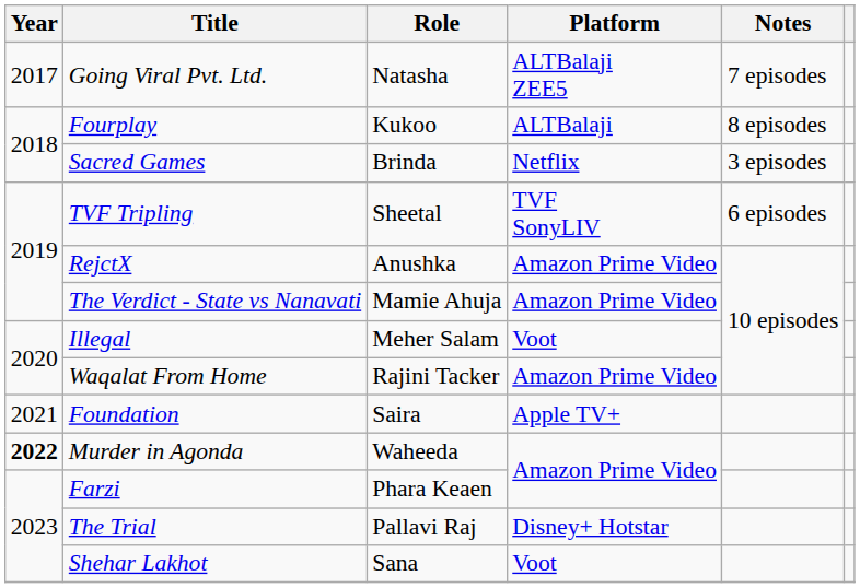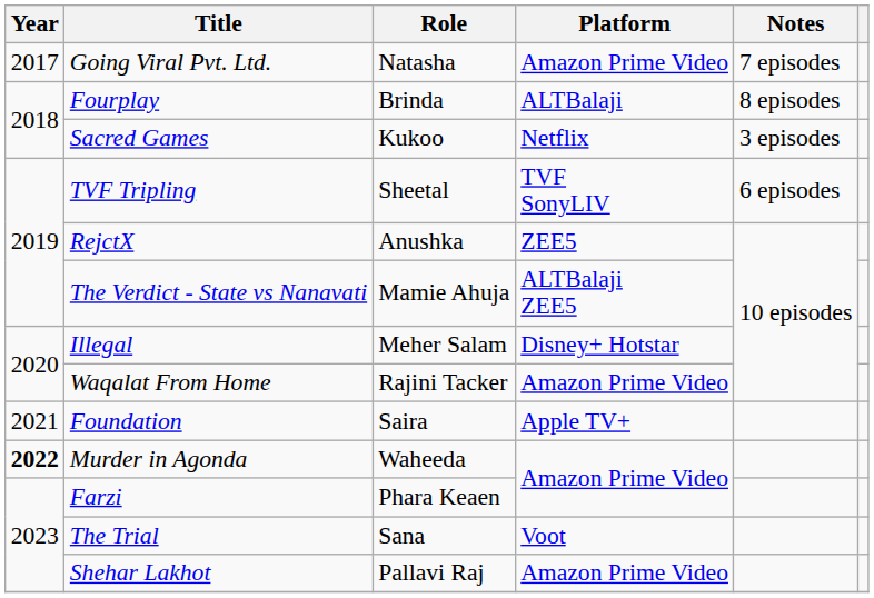 <table class="wikitable plainrowheaders sortable">
 <tr>
 <th scope="col">Year</th>
 <th scope="col">Title</th>
 <th scope="col">Role</th>
 <th scope="col">Platform</th>
 <th scope="col" class="unsortable">Notes</th>
 <th scope="col" class="unsortable"></th>
 </tr>
 <tr>
 <td>2017</td>
 <td><em>Going Viral Pvt. Ltd.</em></td>
 <td>Natasha</td>
-<td><a href='#'>ALTBalaji</a> <br><a href='#'>ZEE5</a></td>
+<td><a href='#'>Amazon Prime Video</a></td>
 <td>7 episodes</td>
 <td></td>
 </tr>
 <tr>
 <td rowspan="2">2018</td>
 <td><em><a href='#'>Fourplay</a></em></td>
-<td>Kukoo</td>
+<td>Brinda</td>
 <td><a href='#'>ALTBalaji</a></td>
 <td>8 episodes</td>
 <td></td>
 </tr>
 <tr>
 <td><em><a href='#'>Sacred Games</a></em></td>
-<td>Brinda</td>
+<td>Kukoo</td>
 <td><a href='#'>Netflix</a></td>
 <td>3 episodes</td>
 <td></td>
 </tr>
 <tr>
 <td rowspan="3">2019</td>
 <td><em><a href='#'>TVF Tripling</a> </em></td>
 <td>Sheetal</td>
 <td><a href='#'>TVF</a><br><a href='#'>SonyLIV</a></td>
 <td>6 episodes</td>
 <td></td>
 </tr>
 <tr>
 <td><em><a href='#'>RejctX</a></em></td>
 <td>Anushka</td>
-<td><a href='#'>Amazon Prime Video</a></td>
+<td><a href='#'>ZEE5</a></td>
 <td rowspan="4">10 episodes</td>
 <td></td>
 </tr>
 <tr>
 <td><em><a href='#'>The Verdict - State vs Nanavati</a></em></td>
 <td>Mamie Ahuja</td>
-<td><a href='#'>Amazon Prime Video</a></td>
+<td><a href='#'>ALTBalaji</a> <br><a href='#'>ZEE5</a></td>
 <td></td>
 </tr>
 <tr>
 <td rowspan="2">2020</td>
 <td><em><a href='#'>Illegal</a></em></td>
 <td>Meher Salam</td>
-<td><a href='#'>Voot</a></td>
+<td><a href='#'>Disney+ Hotstar</a></td>
 <td></td>
 </tr>
 <tr>
 <td><em>Waqalat From Home</em></td>
 <td>Rajini Tacker</td>
 <td><a href='#'>Amazon Prime Video</a></td>
 <td></td>
 </tr>
 <tr>
 <td>2021</td>
 <td><em><a href='#'>Foundation</a></em></td>
 <td>Saira</td>
 <td><a href='#'>Apple TV+</a></td>
 <td></td>
 <td></td>
 </tr>
 <tr>
 <td><strong>2022</strong></td>
 <td><em>Murder in Agonda</em></td>
 <td>Waheeda</td>
 <td rowspan="2"><a href='#'>Amazon Prime Video</a></td>
 <td></td>
 <td></td>
 </tr>
 <tr>
 <td rowspan="3">2023</td>
 <td><em><a href='#'>Farzi</a></em></td>
 <td>Phara Keaen</td>
 <td></td>
 <td></td>
 </tr>
 <tr>
 <td><em><a href='#'>The Trial</a></em></td>
-<td>Pallavi Raj</td>
-<td><a href='#'>Disney+ Hotstar</a></td>
-<td></td>
-<td></td>
-</tr>
-<tr>
-<td><em><a href='#'>Shehar Lakhot</a></em></td>
 <td>Sana</td>
 <td><a href='#'>Voot</a></td>
 <td></td>
 <td></td>
 </tr>
 <tr>
+<td><em><a href='#'>Shehar Lakhot</a></em></td>
+<td>Pallavi Raj</td>
+<td><a href='#'>Amazon Prime Video</a></td>
+<td></td>
+<td></td>
+</tr>
+<tr>
 </tr>
 </table>
